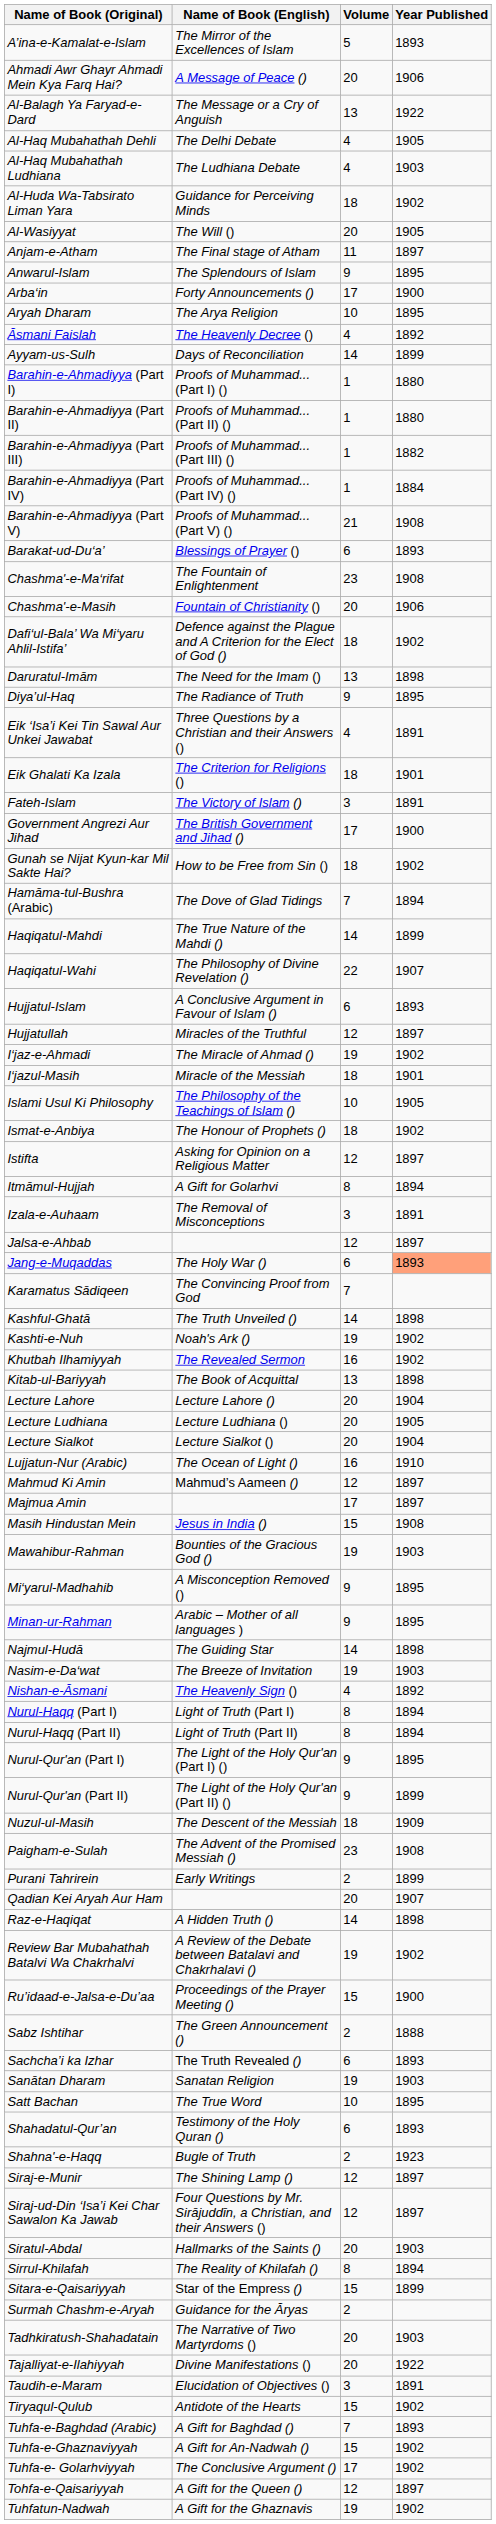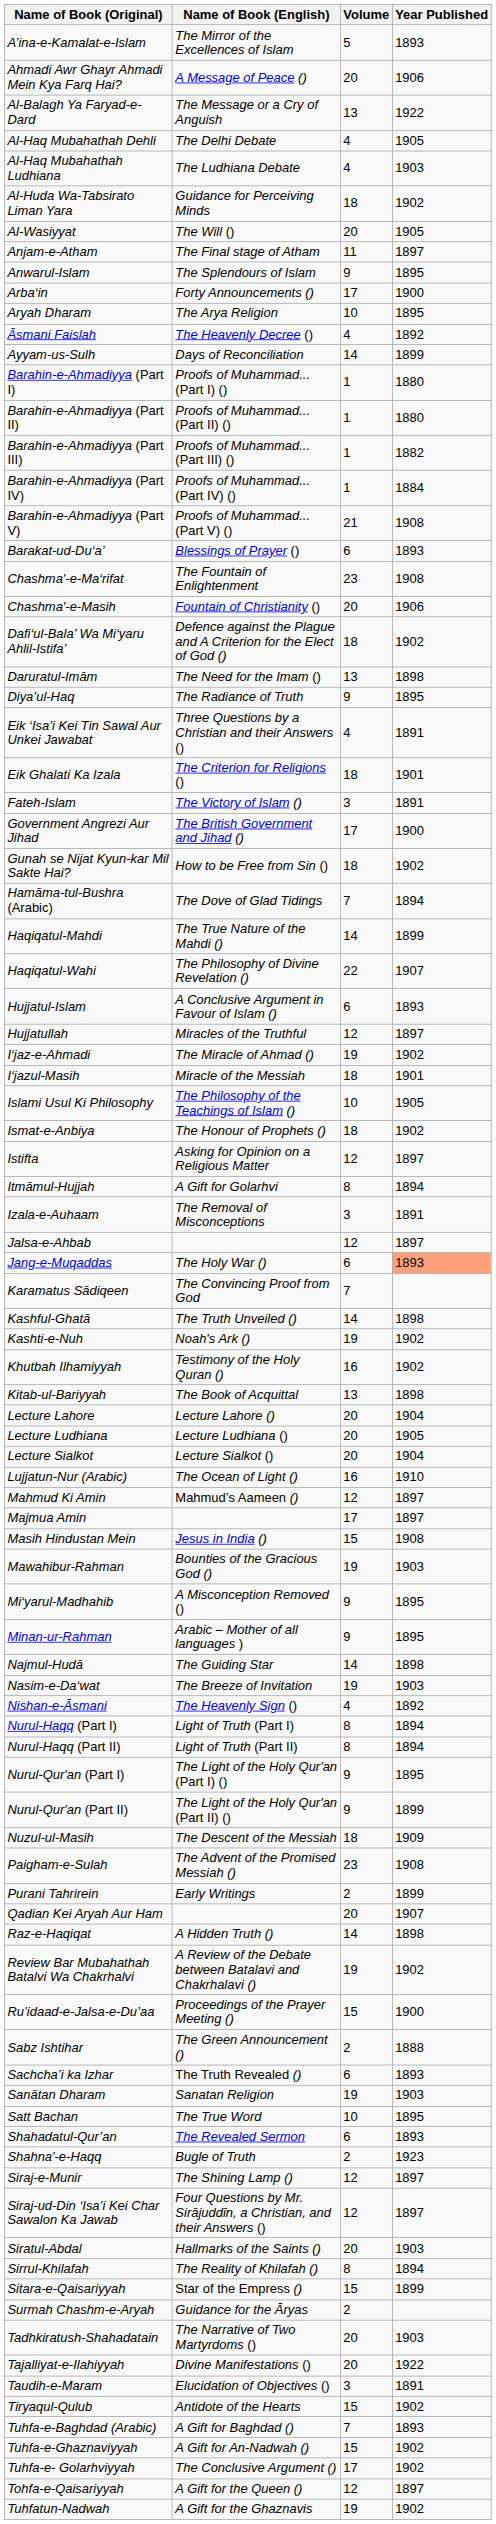 <table class="wikitable sortable">
 <tr>
 <th align=left width=200px>Name of Book (Original)</th>
 <th align=left width=200px>Name of Book (English)</th>
 <th align=left width=050px>Volume</th>
 <th>Year Published</th>
 </tr>
 <tr>
 <td><em>A’ina-e-Kamalat-e-Islam</em></td>
 <td><em>The Mirror of the Excellences of Islam</em></td>
 <td>5</td>
 <td>1893</td>
 </tr>
 <tr>
 <td><em>Ahmadi Awr Ghayr Ahmadi Mein Kya Farq Hai?</em></td>
 <td><em><a href='#'>A Message of Peace</a> ()</em></td>
 <td>20</td>
 <td>1906</td>
 </tr>
 <tr>
 <td><em>Al-Balagh Ya Faryad-e-Dard</em></td>
 <td><em>The Message or a Cry of Anguish</em></td>
 <td>13</td>
 <td>1922</td>
 </tr>
 <tr>
 <td><em>Al-Haq Mubahathah Dehli</em></td>
 <td><em>The Delhi Debate</em></td>
 <td>4</td>
 <td>1905</td>
 </tr>
 <tr>
 <td><em>Al-Haq Mubahathah Ludhiana</em></td>
 <td><em>The Ludhiana Debate</em></td>
 <td>4</td>
 <td>1903</td>
 </tr>
 <tr>
 <td><em>Al-Huda Wa-Tabsirato Liman Yara</em></td>
 <td><em>Guidance for Perceiving Minds</em></td>
 <td>18</td>
 <td>1902</td>
 </tr>
 <tr>
 <td><em>Al-Wasiyyat</em></td>
 <td><em>The Will</em> ()</td>
 <td>20</td>
 <td>1905</td>
 </tr>
 <tr>
 <td><em>Anjam-e-Atham</em></td>
 <td><em>The Final stage of Atham</em></td>
 <td>11</td>
 <td>1897</td>
 </tr>
 <tr>
 <td><em>Anwarul-Islam</em></td>
 <td><em>The Splendours of Islam</em></td>
 <td>9</td>
 <td>1895</td>
 </tr>
 <tr>
 <td><em>Arba‘in</em></td>
 <td><em>Forty Announcements ()</em></td>
 <td>17</td>
 <td>1900</td>
 </tr>
 <tr>
 <td><em>Aryah Dharam</em></td>
 <td><em>The Arya Religion</em></td>
 <td>10</td>
 <td>1895</td>
 </tr>
 <tr>
 <td><em><a href='#'>Ăsmani Faislah</a></em></td>
 <td><em><a href='#'>The Heavenly Decree</a></em> ()</td>
 <td>4</td>
 <td>1892</td>
 </tr>
 <tr>
 <td><em>Ayyam-us-Sulh</em></td>
 <td><em>Days of Reconciliation</em></td>
 <td>14</td>
 <td>1899</td>
 </tr>
 <tr>
 <td><em><a href='#'>Barahin-e-Ahmadiyya</a></em> (Part I)</td>
 <td><em>Proofs of Muhammad...</em> (Part I) ()</td>
 <td>1</td>
 <td>1880</td>
 </tr>
 <tr>
 <td><em>Barahin-e-Ahmadiyya</em> (Part II)</td>
 <td><em>Proofs of Muhammad...</em> (Part II) ()</td>
 <td>1</td>
 <td>1880</td>
 </tr>
 <tr>
 <td><em>Barahin-e-Ahmadiyya</em> (Part III)</td>
 <td><em>Proofs of Muhammad...</em> (Part III) ()</td>
 <td>1</td>
 <td>1882</td>
 </tr>
 <tr>
 <td><em>Barahin-e-Ahmadiyya</em> (Part IV)</td>
 <td><em>Proofs of Muhammad...</em> (Part IV) ()</td>
 <td>1</td>
 <td>1884</td>
 </tr>
 <tr>
 <td><em>Barahin-e-Ahmadiyya</em> (Part V)</td>
 <td><em>Proofs of Muhammad...</em> (Part V) ()</td>
 <td>21</td>
 <td>1908</td>
 </tr>
 <tr>
 <td><em>Barakat-ud-Du‘a’</em></td>
 <td><em><a href='#'>Blessings of Prayer</a></em> ()</td>
 <td>6</td>
 <td>1893</td>
 </tr>
 <tr>
 <td><em>Chashma'-e-Ma‘rifat</em></td>
 <td><em>The Fountain of Enlightenment</em></td>
 <td>23</td>
 <td>1908</td>
 </tr>
 <tr>
 <td><em>Chashma'-e-Masih</em></td>
 <td><em><a href='#'>Fountain of Christianity</a></em> ()</td>
 <td>20</td>
 <td>1906</td>
 </tr>
 <tr>
 <td><em>Dafi‘ul-Bala’ Wa Mi‘yaru Ahlil-Istifa’</em></td>
 <td><em>Defence against the Plague and A Criterion for the Elect of God ()</em></td>
 <td>18</td>
 <td>1902</td>
 </tr>
 <tr>
 <td><em>Daruratul-Imām</em></td>
 <td><em>The Need for the Imam</em> ()</td>
 <td>13</td>
 <td>1898</td>
 </tr>
 <tr>
 <td><em>Diya’ul-Haq</em></td>
 <td><em>The Radiance of Truth</em></td>
 <td>9</td>
 <td>1895</td>
 </tr>
 <tr>
 <td><em>Eik ‘Isa’i Kei Tin Sawal Aur Unkei Jawabat</em></td>
 <td><em>Three Questions by a Christian and their Answers</em> ()</td>
 <td>4</td>
 <td>1891</td>
 </tr>
 <tr>
 <td><em>Eik Ghalati Ka Izala</em></td>
 <td><em><a href='#'>The Criterion for Religions</a></em> ()</td>
 <td>18</td>
 <td>1901</td>
 </tr>
 <tr>
 <td><em>Fateh-Islam</em></td>
 <td><em><a href='#'>The Victory of Islam</a> ()</em></td>
 <td>3</td>
 <td>1891</td>
 </tr>
 <tr>
 <td><em>Government Angrezi Aur Jihad</em></td>
 <td><em><a href='#'>The British Government and Jihad</a> ()</em></td>
 <td>17</td>
 <td>1900</td>
 </tr>
 <tr>
 <td><em>Gunah se Nijat Kyun-kar Mil Sakte Hai?</em></td>
 <td><em>How to be Free from Sin</em> ()</td>
 <td>18</td>
 <td>1902</td>
 </tr>
 <tr>
 <td><em>Hamāma-tul-Bushra</em> (Arabic)</td>
 <td><em>The Dove of Glad Tidings</em></td>
 <td>7</td>
 <td>1894</td>
 </tr>
 <tr>
 <td><em>Haqiqatul-Mahdi</em></td>
 <td><em>The True Nature of the Mahdi ()</em></td>
 <td>14</td>
 <td>1899</td>
 </tr>
 <tr>
 <td><em>Haqiqatul-Wahi</em></td>
 <td><em>The Philosophy of Divine Revelation ()</em></td>
 <td>22</td>
 <td>1907</td>
 </tr>
 <tr>
 <td><em>Hujjatul-Islam</em></td>
 <td><em>A Conclusive Argument in Favour of Islam ()</em></td>
 <td>6</td>
 <td>1893</td>
 </tr>
 <tr>
 <td><em>Hujjatullah</em></td>
 <td><em>Miracles of the Truthful</em></td>
 <td>12</td>
 <td>1897</td>
 </tr>
 <tr>
 <td><em>I‘jaz-e-Ahmadi</em></td>
 <td><em>The Miracle of Ahmad  ()</em></td>
 <td>19</td>
 <td>1902</td>
 </tr>
 <tr>
 <td><em>I‘jazul-Masih</em></td>
 <td><em>Miracle of the Messiah</em></td>
 <td>18</td>
 <td>1901</td>
 </tr>
 <tr>
 <td><em>Islami Usul Ki Philosophy</em></td>
 <td><em><a href='#'>The Philosophy of the Teachings of Islam</a> ()</em></td>
 <td>10</td>
 <td>1905</td>
 </tr>
 <tr>
 <td><em>Ismat-e-Anbiya</em></td>
 <td><em>The Honour of Prophets ()</em></td>
 <td>18</td>
 <td>1902</td>
 </tr>
 <tr>
 <td><em>Istifta</em></td>
 <td><em>Asking for Opinion on a Religious Matter</em></td>
 <td>12</td>
 <td>1897</td>
 </tr>
 <tr>
 <td><em>Itmāmul-Hujjah</em></td>
 <td><em>A Gift for Golarhvi</em></td>
 <td>8</td>
 <td>1894</td>
 </tr>
 <tr>
 <td><em>Izala-e-Auhaam</em></td>
 <td><em>The Removal of Misconceptions</em></td>
 <td>3</td>
 <td>1891</td>
 </tr>
 <tr>
 <td><em>Jalsa-e-Ahbab</em></td>
 <td></td>
 <td>12</td>
 <td>1897</td>
 </tr>
 <tr>
 <td><em><a href='#'>Jang-e-Muqaddas</a></em></td>
 <td><em>The Holy War ()</em></td>
 <td>6</td>
 <td style="background: lightsalmon;">1893</td>
 </tr>
 <tr>
 <td><em>Karamatus Sādiqeen</em></td>
 <td><em>The Convincing Proof from God</em></td>
 <td>7</td>
 <td></td>
 </tr>
 <tr>
 <td><em>Kashful-Ghatā</em></td>
 <td><em>The Truth Unveiled ()</em></td>
 <td>14</td>
 <td>1898</td>
 </tr>
 <tr>
 <td><em>Kashti-e-Nuh</em></td>
 <td><em>Noah's Ark ()</em></td>
 <td>19</td>
 <td>1902</td>
 </tr>
 <tr>
 <td><em>Khutbah Ilhamiyyah</em></td>
-<td><em><a href='#'>The Revealed Sermon</a></em></td>
+<td><em>Testimony of the Holy Quran ()</em></td>
 <td>16</td>
 <td>1902</td>
 </tr>
 <tr>
 <td><em>Kitab-ul-Bariyyah</em></td>
 <td><em>The Book of Acquittal</em></td>
 <td>13</td>
 <td>1898</td>
 </tr>
 <tr>
 <td><em>Lecture Lahore</em></td>
 <td><em>Lecture Lahore ()</em></td>
 <td>20</td>
 <td>1904</td>
 </tr>
 <tr>
 <td><em>Lecture Ludhiana</em></td>
 <td><em>Lecture Ludhiana</em> ()</td>
 <td>20</td>
 <td>1905</td>
 </tr>
 <tr>
 <td><em>Lecture Sialkot</em></td>
 <td><em>Lecture Sialkot</em> ()</td>
 <td>20</td>
 <td>1904</td>
 </tr>
 <tr>
 <td><em>Lujjatun-Nur (Arabic)</em></td>
 <td><em>The Ocean of Light ()</em></td>
 <td>16</td>
 <td>1910</td>
 </tr>
 <tr>
 <td><em>Mahmud Ki Amin</em></td>
 <td>Mahmud’s Aameen <em>()</em></td>
 <td>12</td>
 <td>1897</td>
 </tr>
 <tr>
 <td><em>Majmua Amin</em></td>
 <td></td>
 <td>17</td>
 <td>1897</td>
 </tr>
 <tr>
 <td><em>Masih Hindustan Mein</em></td>
 <td><em><a href='#'>Jesus in India</a> ()</em></td>
 <td>15</td>
 <td>1908</td>
 </tr>
 <tr>
 <td><em>Mawahibur-Rahman</em></td>
 <td><em>Bounties of the Gracious God ()</em></td>
 <td>19</td>
 <td>1903</td>
 </tr>
 <tr>
 <td><em>Mi‘yarul-Madhahib</em></td>
 <td><em>A Misconception Removed</em> ()</td>
 <td>9</td>
 <td>1895</td>
 </tr>
 <tr>
 <td><em><a href='#'>Minan-ur-Rahman</a></em></td>
 <td><em>Arabic – Mother of all languages</em> )</td>
 <td>9</td>
 <td>1895</td>
 </tr>
 <tr>
 <td><em>Najmul-Hudā</em></td>
 <td><em>The Guiding Star</em></td>
 <td>14</td>
 <td>1898</td>
 </tr>
 <tr>
 <td><em>Nasim-e-Da‘wat</em></td>
 <td><em>The Breeze of Invitation</em></td>
 <td>19</td>
 <td>1903</td>
 </tr>
 <tr>
 <td><em><a href='#'>Nishan-e-Ăsmani</a></em></td>
 <td><em><a href='#'>The Heavenly Sign</a></em> ()</td>
 <td>4</td>
 <td>1892</td>
 </tr>
 <tr>
 <td><em><a href='#'>Nurul-Haqq</a></em> (Part I)</td>
 <td><em>Light of Truth</em> (Part I)</td>
 <td>8</td>
 <td>1894</td>
 </tr>
 <tr>
 <td><em>Nurul-Haqq</em> (Part II)</td>
 <td><em>Light of Truth</em> (Part II)</td>
 <td>8</td>
 <td>1894</td>
 </tr>
 <tr>
 <td><em>Nurul-Qur'an</em> (Part I)</td>
 <td><em>The Light of the Holy Qur'an</em> (Part I) ()</td>
 <td>9</td>
 <td>1895</td>
 </tr>
 <tr>
 <td><em>Nurul-Qur'an</em> (Part II)</td>
 <td><em>The Light of the Holy Qur'an</em> (Part II) ()</td>
 <td>9</td>
 <td>1899</td>
 </tr>
 <tr>
 <td><em>Nuzul-ul-Masih</em></td>
 <td><em>The Descent of the Messiah</em></td>
 <td>18</td>
 <td>1909</td>
 </tr>
 <tr>
 <td><em>Paigham-e-Sulah</em></td>
 <td><em>The Advent of the Promised Messiah ()</em></td>
 <td>23</td>
 <td>1908</td>
 </tr>
 <tr>
 <td><em>Purani Tahrirein </em></td>
 <td><em>Early Writings</em></td>
 <td>2</td>
 <td>1899</td>
 </tr>
 <tr>
 <td><em>Qadian Kei Aryah Aur Ham</em></td>
 <td></td>
 <td>20</td>
 <td>1907</td>
 </tr>
 <tr>
 <td><em>Raz-e-Haqiqat</em></td>
 <td><em>A Hidden Truth ()</em></td>
 <td>14</td>
 <td>1898</td>
 </tr>
 <tr>
 <td><em>Review Bar Mubahathah Batalvi Wa Chakrhalvi</em></td>
 <td><em>A Review of the Debate between Batalavi and Chakrhalavi ()</em></td>
 <td>19</td>
 <td>1902</td>
 </tr>
 <tr>
 <td><em>Ru’idaad-e-Jalsa-e-Du’aa</em></td>
 <td><em>Proceedings of the Prayer Meeting  ()</em></td>
 <td>15</td>
 <td>1900</td>
 </tr>
 <tr>
 <td><em>Sabz Ishtihar</em></td>
 <td><em>The Green Announcement ()</em></td>
 <td>2</td>
 <td>1888</td>
 </tr>
 <tr>
 <td><em>Sachcha’i ka Izhar</em></td>
 <td>The Truth Revealed <em>()</em></td>
 <td>6</td>
 <td>1893</td>
 </tr>
 <tr>
 <td><em>Sanātan Dharam</em></td>
 <td><em>Sanatan Religion</em></td>
 <td>19</td>
 <td>1903</td>
 </tr>
 <tr>
 <td><em>Satt Bachan</em></td>
 <td><em>The True Word</em></td>
 <td>10</td>
 <td>1895</td>
 </tr>
 <tr>
 <td><em>Shahadatul-Qur’an</em></td>
-<td><em>Testimony of the Holy Quran ()</em></td>
+<td><em><a href='#'>The Revealed Sermon</a></em></td>
 <td>6</td>
 <td>1893</td>
 </tr>
 <tr>
 <td><em>Shahna'-e-Haqq</em></td>
 <td><em>Bugle of Truth</em></td>
 <td>2</td>
 <td>1923</td>
 </tr>
 <tr>
 <td><em>Siraj-e-Munir</em></td>
 <td><em>The Shining Lamp ()</em></td>
 <td>12</td>
 <td>1897</td>
 </tr>
 <tr>
 <td><em>Siraj-ud-Din ‘Isa’i Kei Char Sawalon Ka Jawab</em></td>
 <td><em>Four Questions by Mr. Sirājuddīn, a Christian, and their Answers</em> ()</td>
 <td>12</td>
 <td>1897</td>
 </tr>
 <tr>
 <td><em>Siratul-Abdal</em></td>
 <td><em>Hallmarks of the Saints ()</em></td>
 <td>20</td>
 <td>1903</td>
 </tr>
 <tr>
 <td><em>Sirrul-Khilafah</em></td>
 <td><em>The Reality of Khilafah  ()</em></td>
 <td>8</td>
 <td>1894</td>
 </tr>
 <tr>
 <td><em>Sitara-e-Qaisariyyah</em></td>
 <td>Star of the Empress <em>()</em></td>
 <td>15</td>
 <td>1899</td>
 </tr>
 <tr>
 <td><em>Surmah Chashm-e-Aryah</em></td>
 <td><em>Guidance for the Ăryas</em></td>
 <td>2</td>
 <td></td>
 </tr>
 <tr>
 <td><em>Tadhkiratush-Shahadatain</em></td>
 <td><em>The Narrative of Two Martyrdoms</em> ()</td>
 <td>20</td>
 <td>1903</td>
 </tr>
 <tr>
 <td><em>Tajalliyat-e-Ilahiyyah</em></td>
 <td><em>Divine Manifestations</em> ()</td>
 <td>20</td>
 <td>1922</td>
 </tr>
 <tr>
 <td><em>Taudih-e-Maram</em></td>
 <td><em>Elucidation of Objectives</em> ()</td>
 <td>3</td>
 <td>1891</td>
 </tr>
 <tr>
 <td><em>Tiryaqul-Qulub</em></td>
 <td><em>Antidote of the Hearts</em></td>
 <td>15</td>
 <td>1902</td>
 </tr>
 <tr>
 <td><em>Tuhfa-e-Baghdad (Arabic)</em></td>
 <td><em>A Gift for Baghdad ()</em></td>
 <td>7</td>
 <td>1893</td>
 </tr>
 <tr>
 <td><em>Tuhfa-e-Ghaznaviyyah</em></td>
 <td><em>A Gift for An-Nadwah ()</em></td>
 <td>15</td>
 <td>1902</td>
 </tr>
 <tr>
 <td><em>Tuhfa-e- Golarhviyyah</em></td>
 <td><em>The Conclusive Argument ()</em></td>
 <td>17</td>
 <td>1902</td>
 </tr>
 <tr>
 <td><em>Tohfa-e-Qaisariyyah</em></td>
 <td><em>A Gift for the Queen ()</em></td>
 <td>12</td>
 <td>1897</td>
 </tr>
 <tr>
 <td><em>Tuhfatun-Nadwah</em></td>
 <td><em>A Gift for the Ghaznavis</em></td>
 <td>19</td>
 <td>1902</td>
 </tr>
 </table>
